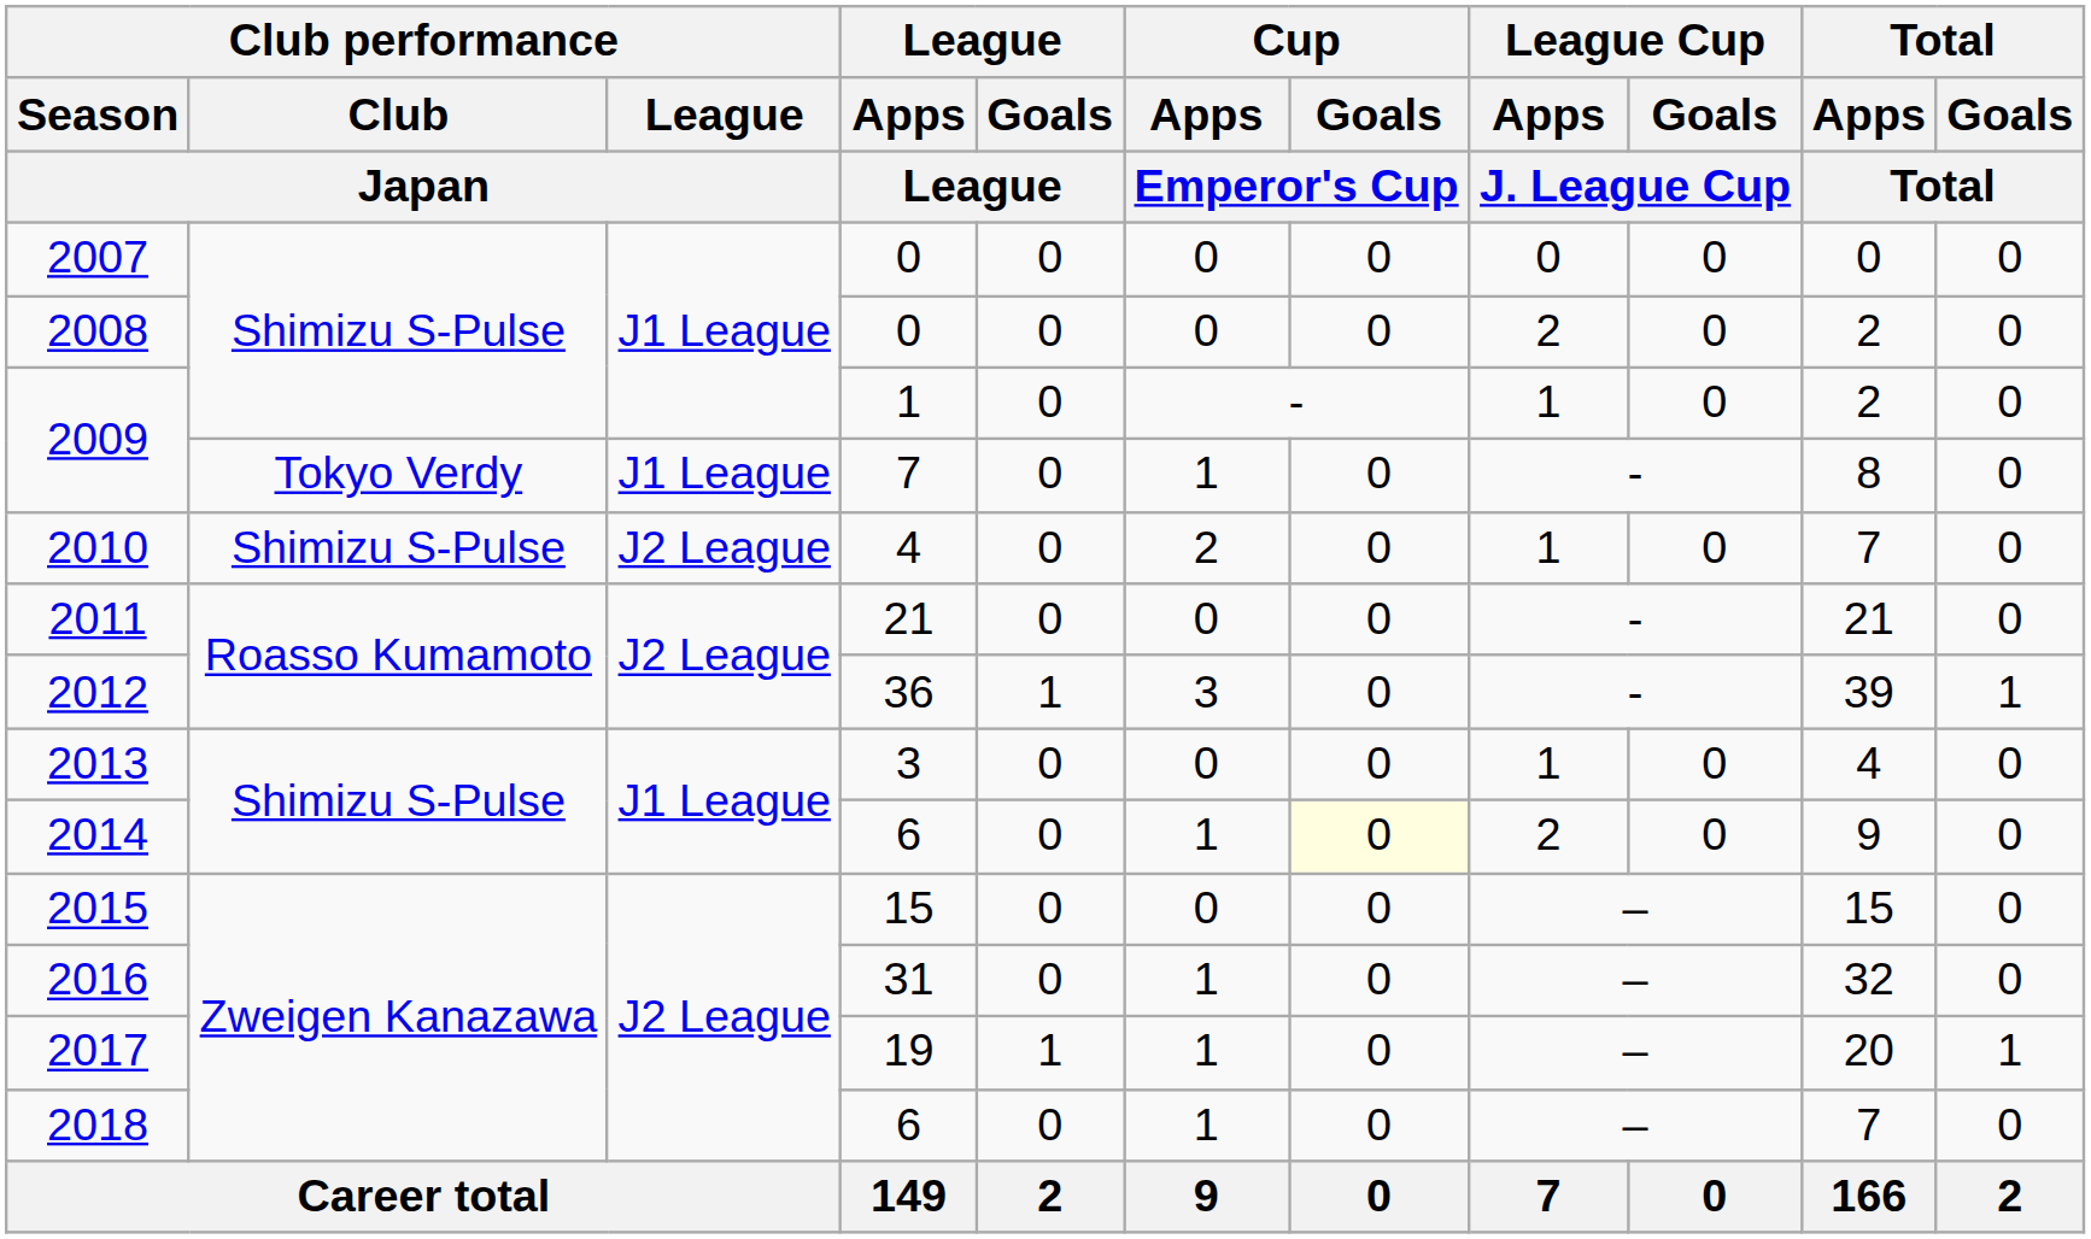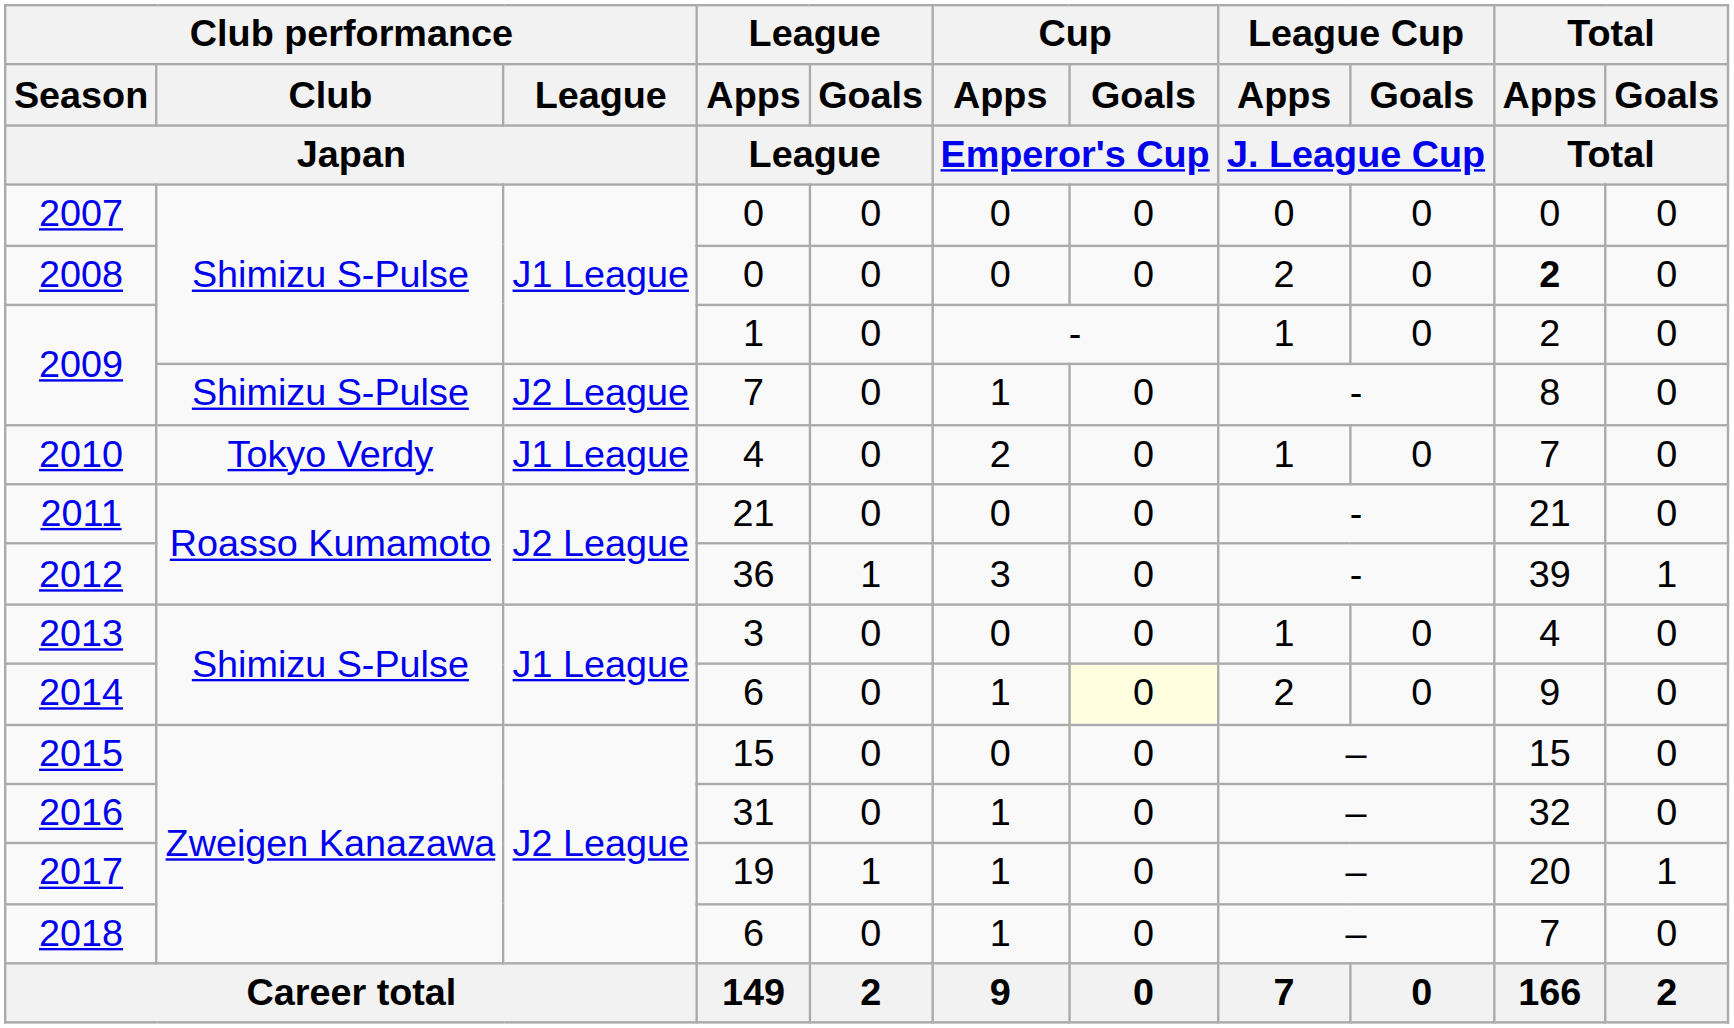 <table class="wikitable" style="text-align:center">
 <tr>
 <th colspan=3>Club performance</th>
 <th colspan=2>League</th>
 <th colspan=2>Cup</th>
 <th colspan=2>League Cup</th>
 <th colspan=2>Total</th>
 </tr>
 <tr>
 <th>Season</th>
 <th>Club</th>
 <th>League</th>
 <th>Apps</th>
 <th>Goals</th>
 <th>Apps</th>
 <th>Goals</th>
 <th>Apps</th>
 <th>Goals</th>
 <th>Apps</th>
 <th>Goals</th>
 </tr>
 <tr>
 <th colspan=3>Japan</th>
 <th colspan=2>League</th>
 <th colspan=2><a href='#'>Emperor's Cup</a></th>
 <th colspan=2><a href='#'>J. League Cup</a></th>
 <th colspan=2>Total</th>
 </tr>
 <tr>
 <td><a href='#'>2007</a></td>
 <td rowspan="3"><a href='#'>Shimizu S-Pulse</a></td>
 <td rowspan="3"><a href='#'>J1 League</a></td>
 <td>0</td>
 <td>0</td>
 <td>0</td>
 <td>0</td>
 <td>0</td>
 <td>0</td>
 <td>0</td>
 <td>0</td>
 </tr>
 <tr>
 <td><a href='#'>2008</a></td>
 <td>0</td>
 <td>0</td>
 <td>0</td>
 <td>0</td>
 <td>2</td>
 <td>0</td>
-<td>2</td>
+<td><strong>2</strong></td>
 <td>0</td>
 </tr>
 <tr>
 <td rowspan=2><a href='#'>2009</a></td>
 <td>1</td>
 <td>0</td>
 <td colspan="2">-</td>
 <td>1</td>
 <td>0</td>
 <td>2</td>
 <td>0</td>
 </tr>
 <tr>
-<td><a href='#'>Tokyo Verdy</a></td>
-<td><a href='#'>J1 League</a></td>
+<td><a href='#'>Shimizu S-Pulse</a></td>
+<td><a href='#'>J2 League</a></td>
 <td>7</td>
 <td>0</td>
 <td>1</td>
 <td>0</td>
 <td colspan="2">-</td>
 <td>8</td>
 <td>0</td>
 </tr>
 <tr>
 <td><a href='#'>2010</a></td>
-<td><a href='#'>Shimizu S-Pulse</a></td>
-<td><a href='#'>J2 League</a></td>
+<td><a href='#'>Tokyo Verdy</a></td>
+<td><a href='#'>J1 League</a></td>
 <td>4</td>
 <td>0</td>
 <td>2</td>
 <td>0</td>
 <td>1</td>
 <td>0</td>
 <td>7</td>
 <td>0</td>
 </tr>
 <tr>
 <td><a href='#'>2011</a></td>
 <td rowspan=2><a href='#'>Roasso Kumamoto</a></td>
 <td rowspan=2><a href='#'>J2 League</a></td>
 <td>21</td>
 <td>0</td>
 <td>0</td>
 <td>0</td>
 <td colspan="2">-</td>
 <td>21</td>
 <td>0</td>
 </tr>
 <tr>
 <td><a href='#'>2012</a></td>
 <td>36</td>
 <td>1</td>
 <td>3</td>
 <td>0</td>
 <td colspan="2">-</td>
 <td>39</td>
 <td>1</td>
 </tr>
 <tr>
 <td><a href='#'>2013</a></td>
 <td rowspan="2"><a href='#'>Shimizu S-Pulse</a></td>
 <td rowspan="2"><a href='#'>J1 League</a></td>
 <td>3</td>
 <td>0</td>
 <td>0</td>
 <td>0</td>
 <td>1</td>
 <td>0</td>
 <td>4</td>
 <td>0</td>
 </tr>
 <tr>
 <td><a href='#'>2014</a></td>
 <td>6</td>
 <td>0</td>
 <td>1</td>
 <td style="background: lightyellow;">0</td>
 <td>2</td>
 <td>0</td>
 <td>9</td>
 <td>0</td>
 </tr>
 <tr>
 <td><a href='#'>2015</a></td>
 <td rowspan="4"><a href='#'>Zweigen Kanazawa</a></td>
 <td rowspan="4"><a href='#'>J2 League</a></td>
 <td>15</td>
 <td>0</td>
 <td>0</td>
 <td>0</td>
 <td colspan="2">–</td>
 <td>15</td>
 <td>0</td>
 </tr>
 <tr>
 <td><a href='#'>2016</a></td>
 <td>31</td>
 <td>0</td>
 <td>1</td>
 <td>0</td>
 <td colspan="2">–</td>
 <td>32</td>
 <td>0</td>
 </tr>
 <tr>
 <td><a href='#'>2017</a></td>
 <td>19</td>
 <td>1</td>
 <td>1</td>
 <td>0</td>
 <td colspan="2">–</td>
 <td>20</td>
 <td>1</td>
 </tr>
 <tr>
 <td><a href='#'>2018</a></td>
 <td>6</td>
 <td>0</td>
 <td>1</td>
 <td>0</td>
 <td colspan="2">–</td>
 <td>7</td>
 <td>0</td>
 </tr>
 <tr>
 <th colspan=3>Career total</th>
 <th>149</th>
 <th>2</th>
 <th>9</th>
 <th>0</th>
 <th>7</th>
 <th>0</th>
 <th>166</th>
 <th>2</th>
 </tr>
 </table>
